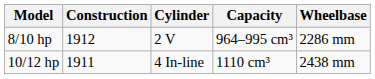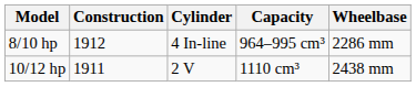 <table class="wikitable">
 <tr>
 <th>Model</th>
 <th>Construction</th>
 <th>Cylinder</th>
 <th>Capacity</th>
 <th>Wheelbase</th>
 </tr>
 <tr>
 <td>8/10 hp</td>
 <td>1912</td>
-<td>2 V</td>
+<td>4 In-line</td>
 <td>964–995 cm³</td>
 <td>2286 mm</td>
 </tr>
 <tr>
 <td>10/12 hp</td>
 <td>1911</td>
-<td>4 In-line</td>
+<td>2 V</td>
 <td>1110 cm³</td>
 <td>2438 mm</td>
 </tr>
 </table>
